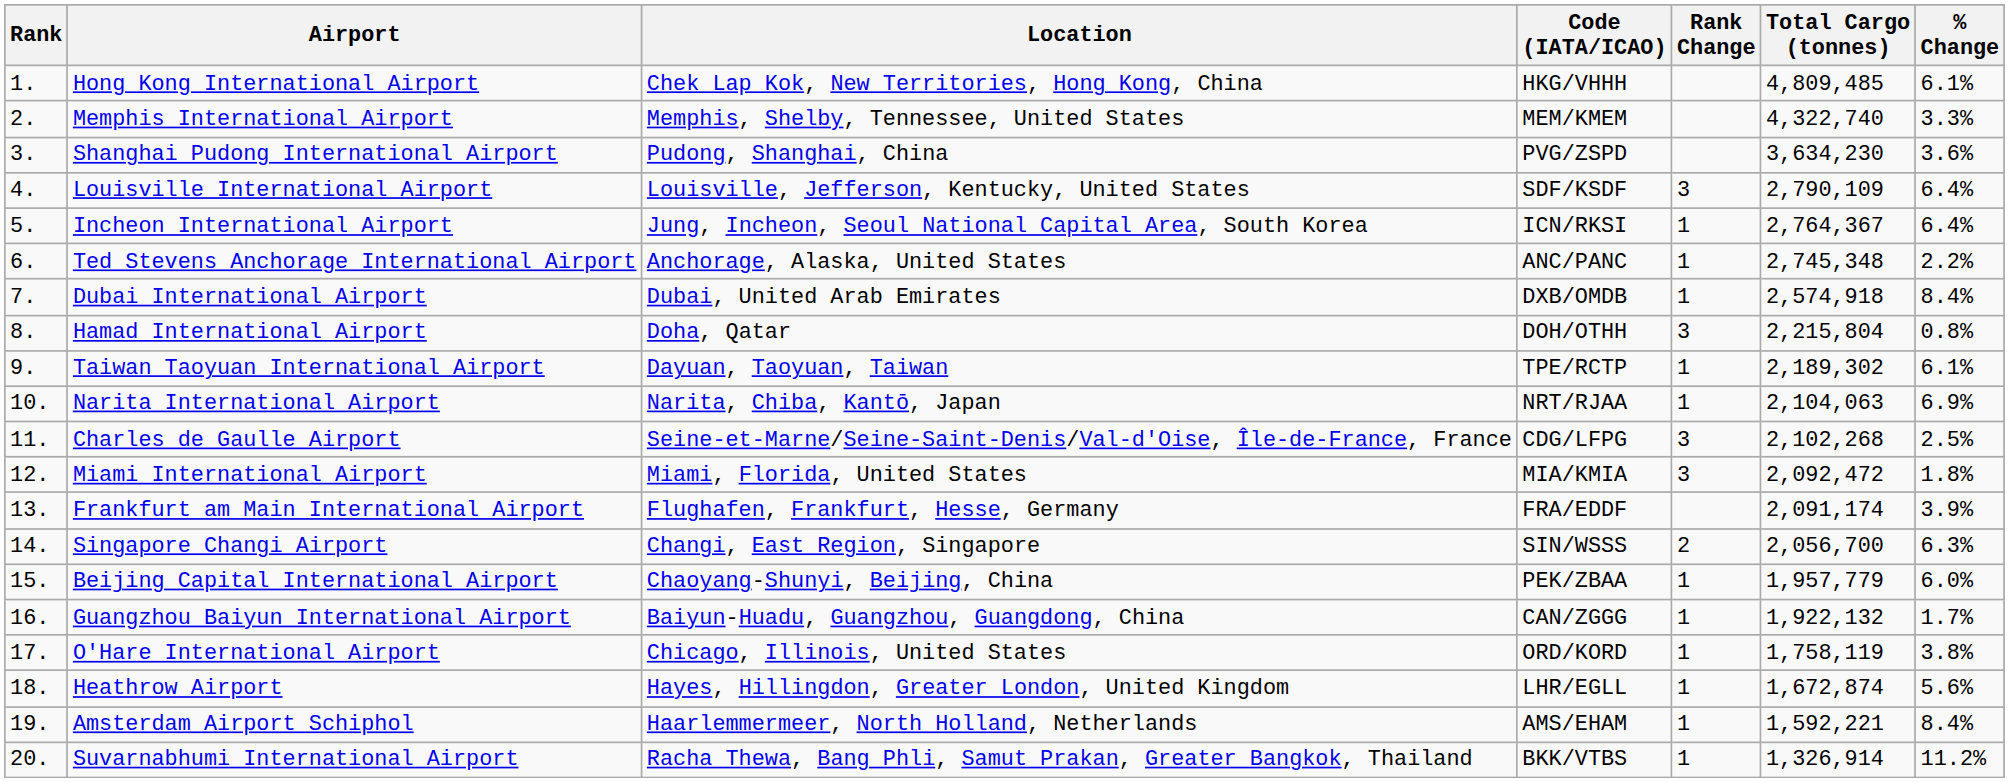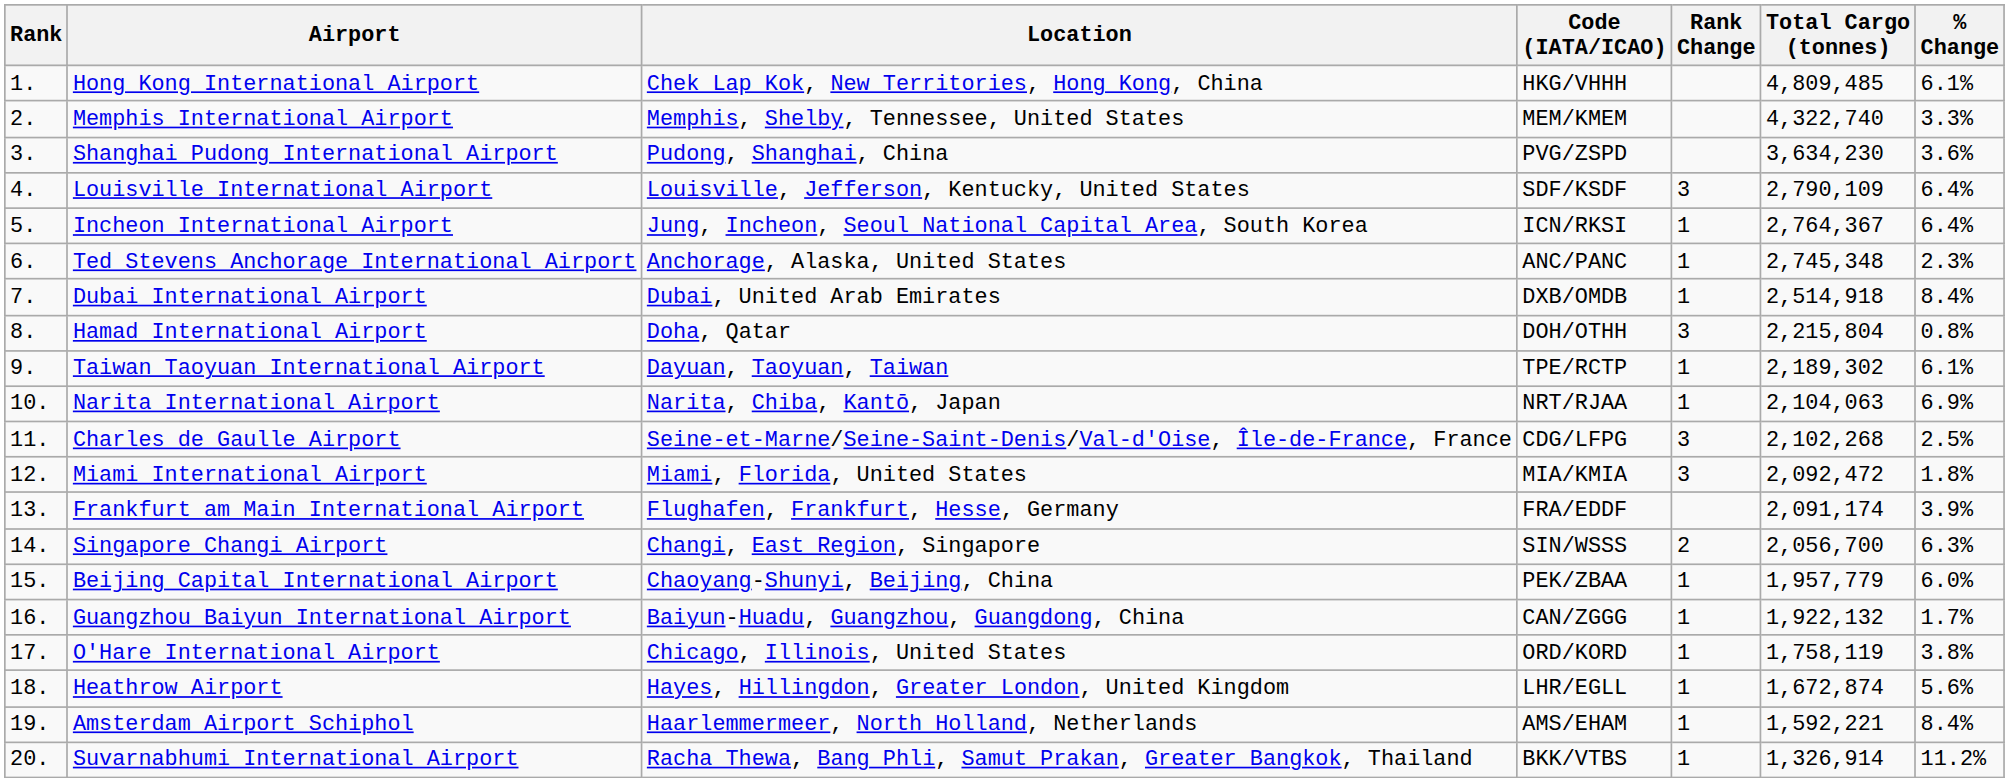 <table class="wikitable sortable">
 <tr style="background:lightgrey;">
 <th>Rank</th>
 <th>Airport</th>
 <th>Location</th>
 <th>Code<br>(IATA/ICAO)</th>
 <th>Rank<br>Change</th>
 <th>Total Cargo<br>(tonnes)</th>
 <th>%<br>Change</th>
 </tr>
 <tr>
 <td>1.</td>
 <td> <a href='#'>Hong Kong International Airport</a></td>
 <td><a href='#'>Chek Lap Kok</a>, <a href='#'>New Territories</a>, <a href='#'>Hong Kong</a>, China</td>
 <td>HKG/VHHH</td>
 <td></td>
 <td>4,809,485</td>
 <td>6.1%</td>
 </tr>
 <tr>
 <td>2.</td>
 <td> <a href='#'>Memphis International Airport</a></td>
 <td><a href='#'>Memphis</a>, <a href='#'>Shelby</a>, Tennessee, United States</td>
 <td>MEM/KMEM</td>
 <td></td>
 <td>4,322,740</td>
 <td>3.3%</td>
 </tr>
 <tr>
 <td>3.</td>
 <td> <a href='#'>Shanghai Pudong International Airport</a></td>
 <td><a href='#'>Pudong</a>, <a href='#'>Shanghai</a>, China</td>
 <td>PVG/ZSPD</td>
 <td></td>
 <td>3,634,230</td>
 <td>3.6%</td>
 </tr>
 <tr>
 <td>4.</td>
 <td> <a href='#'>Louisville International Airport</a></td>
 <td><a href='#'>Louisville</a>, <a href='#'>Jefferson</a>, Kentucky, United States</td>
 <td>SDF/KSDF</td>
 <td>3</td>
 <td>2,790,109</td>
 <td>6.4%</td>
 </tr>
 <tr>
 <td>5.</td>
 <td> <a href='#'>Incheon International Airport</a></td>
 <td><a href='#'>Jung</a>, <a href='#'>Incheon</a>, <a href='#'>Seoul National Capital Area</a>, South Korea</td>
 <td>ICN/RKSI</td>
 <td>1</td>
 <td>2,764,367</td>
 <td>6.4%</td>
 </tr>
 <tr>
 <td>6.</td>
 <td> <a href='#'>Ted Stevens Anchorage International Airport</a></td>
 <td><a href='#'>Anchorage</a>, Alaska, United States</td>
 <td>ANC/PANC</td>
 <td>1</td>
 <td>2,745,348</td>
-<td>2.2%</td>
+<td>2.3%</td>
 </tr>
 <tr>
 <td>7.</td>
 <td> <a href='#'>Dubai International Airport</a></td>
 <td><a href='#'>Dubai</a>, United Arab Emirates</td>
 <td>DXB/OMDB</td>
 <td>1</td>
-<td>2,574,918</td>
+<td>2,514,918</td>
 <td>8.4%</td>
 </tr>
 <tr>
 <td>8.</td>
 <td> <a href='#'>Hamad International Airport</a></td>
 <td><a href='#'>Doha</a>, Qatar</td>
 <td>DOH/OTHH</td>
 <td>3</td>
 <td>2,215,804</td>
 <td>0.8%</td>
 </tr>
 <tr>
 <td>9.</td>
 <td> <a href='#'>Taiwan Taoyuan International Airport</a></td>
 <td><a href='#'>Dayuan</a>, <a href='#'>Taoyuan</a>, <a href='#'>Taiwan</a></td>
 <td>TPE/RCTP</td>
 <td>1</td>
 <td>2,189,302</td>
 <td>6.1%</td>
 </tr>
 <tr>
 <td>10.</td>
 <td> <a href='#'>Narita International Airport</a></td>
 <td><a href='#'>Narita</a>, <a href='#'>Chiba</a>, <a href='#'>Kantō</a>, Japan</td>
 <td>NRT/RJAA</td>
 <td>1</td>
 <td>2,104,063</td>
 <td>6.9%</td>
 </tr>
 <tr>
 <td>11.</td>
 <td> <a href='#'>Charles de Gaulle Airport</a></td>
 <td><a href='#'>Seine-et-Marne</a>/<a href='#'>Seine-Saint-Denis</a>/<a href='#'>Val-d'Oise</a>, <a href='#'>Île-de-France</a>, France</td>
 <td>CDG/LFPG</td>
 <td>3</td>
 <td>2,102,268</td>
 <td>2.5%</td>
 </tr>
 <tr>
 <td>12.</td>
 <td> <a href='#'>Miami International Airport</a></td>
 <td><a href='#'>Miami</a>, <a href='#'>Florida</a>, United States</td>
 <td>MIA/KMIA</td>
 <td>3</td>
 <td>2,092,472</td>
 <td>1.8%</td>
 </tr>
 <tr>
 <td>13.</td>
 <td> <a href='#'>Frankfurt am Main International Airport</a></td>
 <td><a href='#'>Flughafen</a>, <a href='#'>Frankfurt</a>, <a href='#'>Hesse</a>, Germany</td>
 <td>FRA/EDDF</td>
 <td></td>
 <td>2,091,174</td>
 <td>3.9%</td>
 </tr>
 <tr>
 <td>14.</td>
 <td> <a href='#'>Singapore Changi Airport</a></td>
 <td><a href='#'>Changi</a>, <a href='#'>East Region</a>, Singapore</td>
 <td>SIN/WSSS</td>
 <td>2</td>
 <td>2,056,700</td>
 <td>6.3%</td>
 </tr>
 <tr>
 <td>15.</td>
 <td> <a href='#'>Beijing Capital International Airport</a></td>
 <td><a href='#'>Chaoyang</a>-<a href='#'>Shunyi</a>, <a href='#'>Beijing</a>, China</td>
 <td>PEK/ZBAA</td>
 <td>1</td>
 <td>1,957,779</td>
 <td>6.0%</td>
 </tr>
 <tr>
 <td>16.</td>
 <td> <a href='#'>Guangzhou Baiyun International Airport</a></td>
 <td><a href='#'>Baiyun</a>-<a href='#'>Huadu</a>, <a href='#'>Guangzhou</a>, <a href='#'>Guangdong</a>, China</td>
 <td>CAN/ZGGG</td>
 <td>1</td>
 <td>1,922,132</td>
 <td>1.7%</td>
 </tr>
 <tr>
 <td>17.</td>
 <td> <a href='#'>O'Hare International Airport</a></td>
 <td><a href='#'>Chicago</a>, <a href='#'>Illinois</a>, United States</td>
 <td>ORD/KORD</td>
 <td>1</td>
 <td>1,758,119</td>
 <td>3.8%</td>
 </tr>
 <tr>
 <td>18.</td>
 <td> <a href='#'>Heathrow Airport</a></td>
 <td><a href='#'>Hayes</a>, <a href='#'>Hillingdon</a>, <a href='#'>Greater London</a>, United Kingdom</td>
 <td>LHR/EGLL</td>
 <td>1</td>
 <td>1,672,874</td>
 <td>5.6%</td>
 </tr>
 <tr>
 <td>19.</td>
 <td> <a href='#'>Amsterdam Airport Schiphol</a></td>
 <td><a href='#'>Haarlemmermeer</a>, <a href='#'>North Holland</a>, Netherlands</td>
 <td>AMS/EHAM</td>
 <td>1</td>
 <td>1,592,221</td>
 <td>8.4%</td>
 </tr>
 <tr>
 <td>20.</td>
 <td> <a href='#'>Suvarnabhumi International Airport</a></td>
 <td><a href='#'>Racha Thewa</a>, <a href='#'>Bang Phli</a>, <a href='#'>Samut Prakan</a>, <a href='#'>Greater Bangkok</a>, Thailand</td>
 <td>BKK/VTBS</td>
 <td>1</td>
 <td>1,326,914</td>
 <td>11.2%</td>
 </tr>
 <tr>
 </tr>
 </table>
